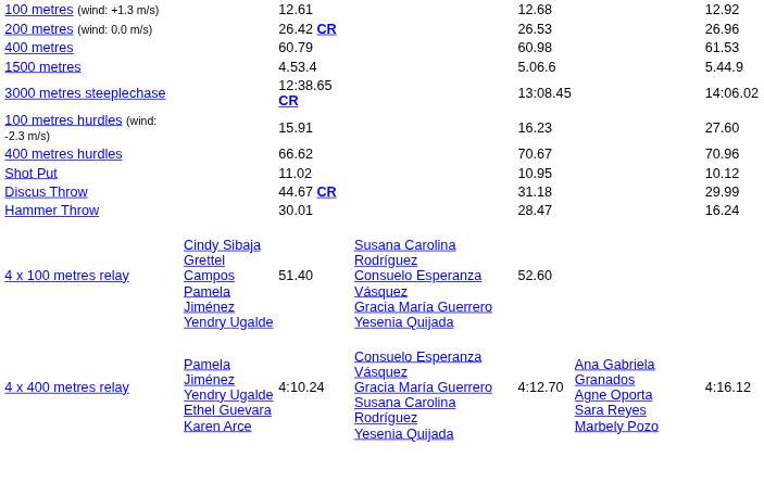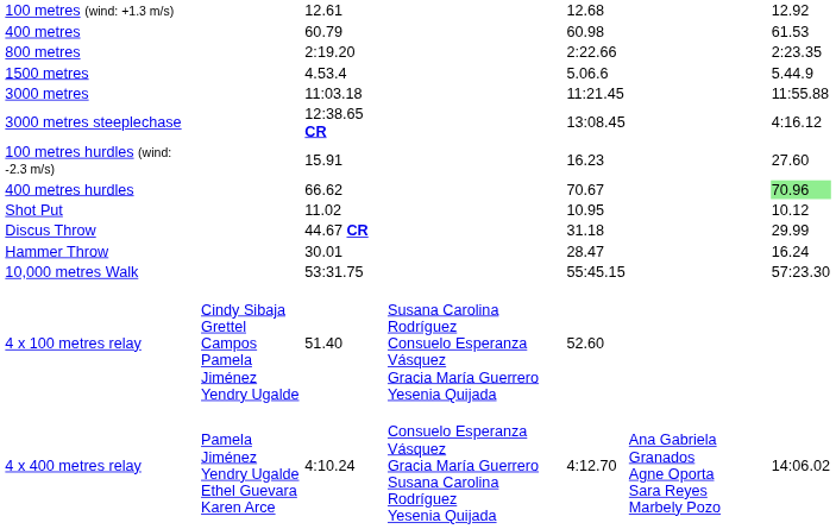 <table>
 <tr>
 <td><a href='#'>100 metres</a> <small>(wind: +1.3 m/s)</small></td>
 <td></td>
 <td>12.61</td>
 <td></td>
 <td>12.68</td>
 <td></td>
 <td>12.92</td>
 </tr>
 <tr>
-<td><a href='#'>200 metres</a> <small>(wind: 0.0 m/s)</small></td>
-<td></td>
-<td>26.42 <strong><a href='#'>CR</a></strong></td>
-<td></td>
-<td>26.53</td>
-<td></td>
-<td>26.96</td>
-</tr>
-<tr>
 <td><a href='#'>400 metres</a></td>
 <td></td>
 <td>60.79</td>
 <td></td>
 <td>60.98</td>
 <td></td>
 <td>61.53</td>
+</tr>
+<tr>
+<td><a href='#'>800 metres</a></td>
+<td></td>
+<td>2:19.20</td>
+<td></td>
+<td>2:22.66</td>
+<td></td>
+<td>2:23.35</td>
 </tr>
 <tr>
 <td><a href='#'>1500 metres</a></td>
 <td></td>
 <td>4.53.4</td>
 <td></td>
 <td>5.06.6</td>
 <td></td>
 <td>5.44.9</td>
 </tr>
 <tr>
+<td><a href='#'>3000 metres</a></td>
+<td></td>
+<td>11:03.18</td>
+<td></td>
+<td>11:21.45</td>
+<td></td>
+<td>11:55.88</td>
+</tr>
+<tr>
 <td><a href='#'>3000 metres steeplechase</a></td>
 <td></td>
 <td>12:38.65 <strong><a href='#'>CR</a></strong></td>
 <td></td>
 <td>13:08.45</td>
 <td></td>
-<td>14:06.02</td>
+<td>4:16.12</td>
 </tr>
 <tr>
 <td><a href='#'>100 metres hurdles</a> <small>(wind: -2.3 m/s)</small></td>
 <td></td>
 <td>15.91</td>
 <td></td>
 <td>16.23</td>
 <td></td>
 <td>27.60</td>
 </tr>
 <tr>
 <td><a href='#'>400 metres hurdles</a></td>
 <td></td>
 <td>66.62</td>
 <td></td>
 <td>70.67</td>
 <td></td>
-<td>70.96</td>
+<td style="background: lightgreen;">70.96</td>
 </tr>
 <tr>
 <td><a href='#'>Shot Put</a></td>
 <td></td>
 <td>11.02</td>
 <td></td>
 <td>10.95</td>
 <td></td>
 <td>10.12</td>
 </tr>
 <tr>
 <td><a href='#'>Discus Throw</a></td>
 <td></td>
 <td>44.67 <strong><a href='#'>CR</a></strong></td>
 <td></td>
 <td>31.18</td>
 <td></td>
 <td>29.99</td>
 </tr>
 <tr>
 <td><a href='#'>Hammer Throw</a></td>
 <td></td>
 <td>30.01</td>
 <td></td>
 <td>28.47</td>
 <td></td>
 <td>16.24</td>
 </tr>
 <tr>
+<td><a href='#'>10,000 metres Walk</a></td>
+<td></td>
+<td>53:31.75</td>
+<td></td>
+<td>55:45.15</td>
+<td></td>
+<td>57:23.30</td>
+</tr>
+<tr>
 <td><a href='#'>4 x 100 metres relay</a></td>
 <td> <br> <a href='#'>Cindy Sibaja</a> <br> <a href='#'>Grettel Campos</a> <br> <a href='#'>Pamela Jiménez</a> <br> <a href='#'>Yendry Ugalde</a></td>
 <td>51.40</td>
 <td> <br> <a href='#'>Susana Carolina Rodríguez</a> <br> <a href='#'>Consuelo Esperanza Vásquez</a> <br> <a href='#'>Gracia María Guerrero</a> <br> <a href='#'>Yesenia Quijada</a></td>
 <td>52.60</td>
 <td></td>
 <td></td>
 </tr>
 <tr>
 <td><a href='#'>4 x 400 metres relay</a></td>
 <td> <br> <a href='#'>Pamela Jiménez</a> <br> <a href='#'>Yendry Ugalde</a> <br> <a href='#'>Ethel Guevara</a> <br> <a href='#'>Karen Arce</a></td>
 <td>4:10.24</td>
 <td> <br> <a href='#'>Consuelo Esperanza Vásquez</a> <br> <a href='#'>Gracia María Guerrero</a> <br> <a href='#'>Susana Carolina Rodríguez</a> <br> <a href='#'>Yesenia Quijada</a></td>
 <td>4:12.70</td>
 <td> <br> <a href='#'>Ana Gabriela Granados</a> <br> <a href='#'>Agne Oporta</a> <br> <a href='#'>Sara Reyes</a> <br> <a href='#'>Marbely Pozo</a></td>
-<td>4:16.12</td>
+<td>14:06.02</td>
 </tr>
 </table>
